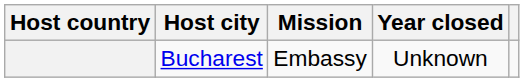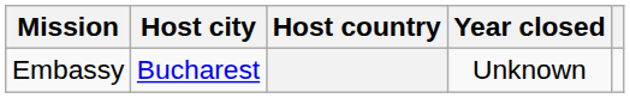 <table class="wikitable plainrowheaders" style="text-align:center;">
 <tr>
+<th scope="col">Mission</th>
+<th scope="col">Host city</th>
 <th scope="col">Host country</th>
-<th scope="col">Host city</th>
-<th scope="col">Mission</th>
 <th scope="col">Year closed</th>
 <th scope="col"></th>
 </tr>
 <tr>
+<td>Embassy</td>
+<td><a href='#'>Bucharest</a></td>
 <th scope="row"></th>
-<td><a href='#'>Bucharest</a></td>
-<td>Embassy</td>
 <td>Unknown</td>
 <td></td>
 </tr>
 </table>
